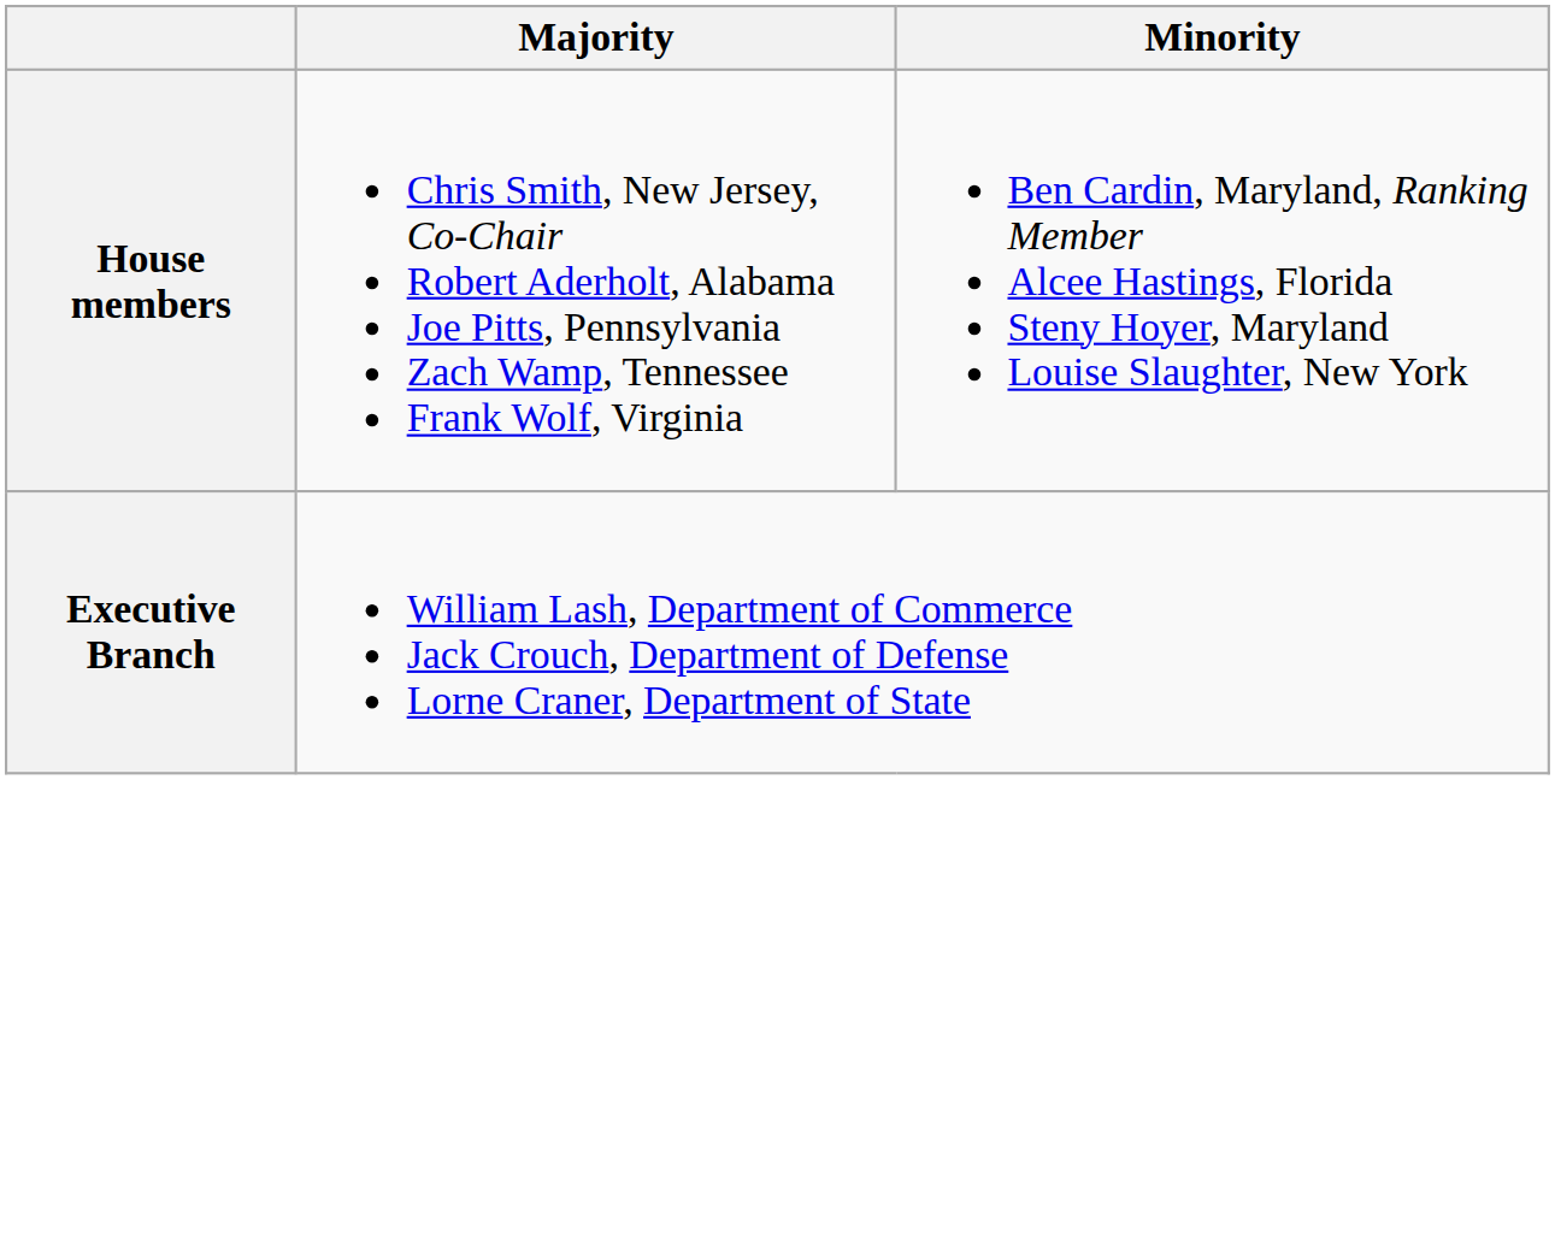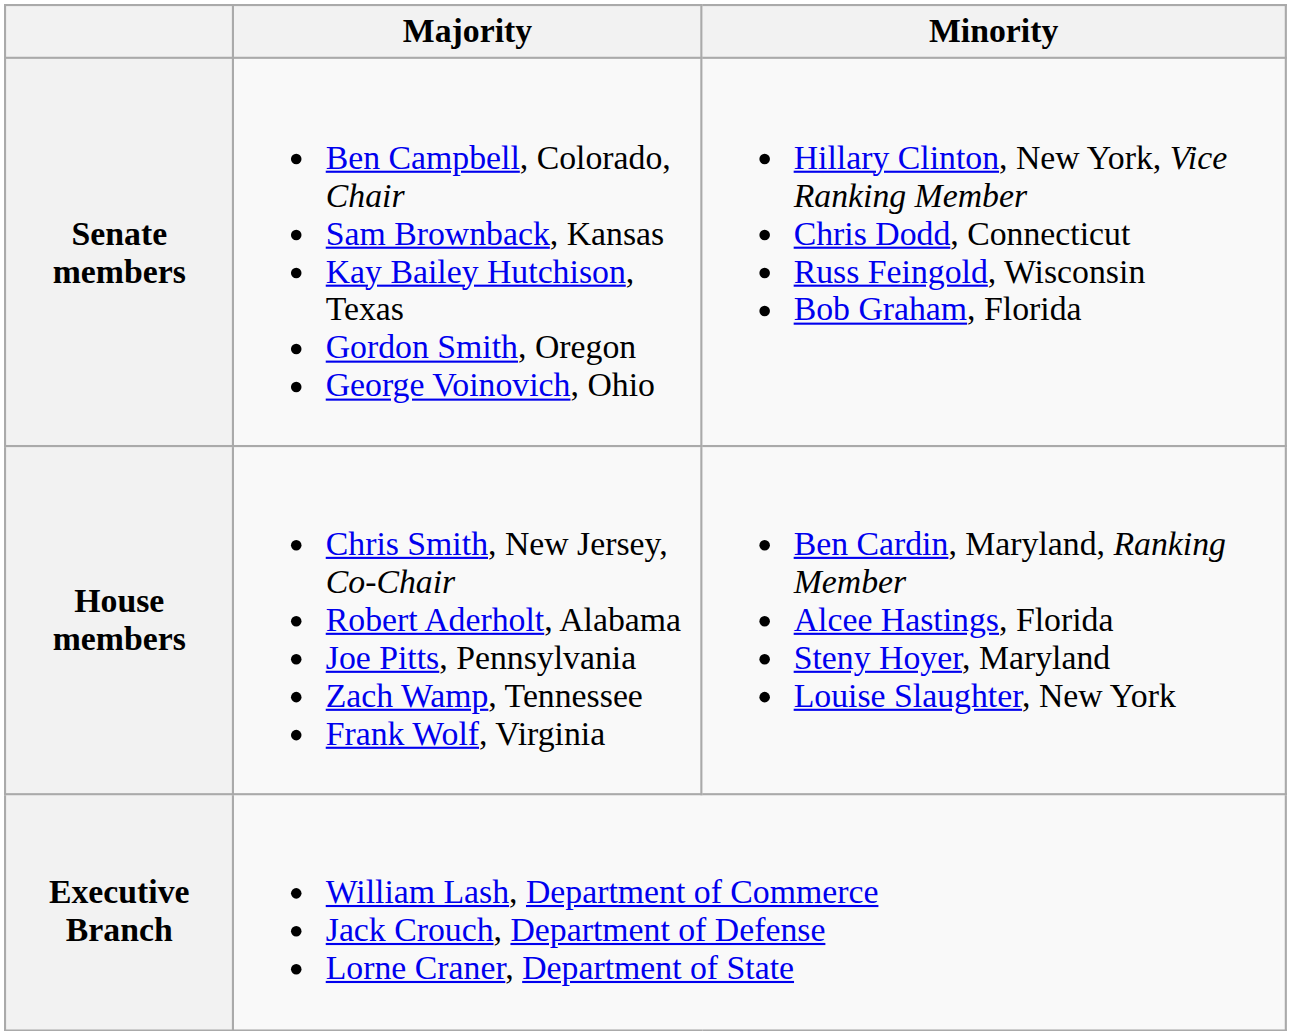 <table class=wikitable>
 <tr>
 <th></th>
 <th>Majority</th>
 <th>Minority</th>
+</tr>
+<tr>
+<th>Senate members</th>
+<td valign="top" ><br><ul><li><a href='#'>Ben Campbell</a>, Colorado, <em>Chair</em></li><li><a href='#'>Sam Brownback</a>, Kansas</li><li><a href='#'>Kay Bailey Hutchison</a>, Texas</li><li><a href='#'>Gordon Smith</a>, Oregon</li><li><a href='#'>George Voinovich</a>, Ohio</li></ul></td>
+<td valign="top" ><br><ul><li><a href='#'>Hillary Clinton</a>, New York, <em>Vice Ranking Member</em></li><li><a href='#'>Chris Dodd</a>, Connecticut</li><li><a href='#'>Russ Feingold</a>, Wisconsin</li><li><a href='#'>Bob Graham</a>, Florida</li></ul></td>
 </tr>
 <tr>
 <th>House members</th>
 <td valign="top" ><br><ul><li><a href='#'>Chris Smith</a>, New Jersey, <em>Co-Chair</em></li><li><a href='#'>Robert Aderholt</a>, Alabama</li><li><a href='#'>Joe Pitts</a>, Pennsylvania</li><li><a href='#'>Zach Wamp</a>, Tennessee</li><li><a href='#'>Frank Wolf</a>, Virginia</li></ul></td>
 <td valign="top" ><br><ul><li><a href='#'>Ben Cardin</a>, Maryland, <em>Ranking Member</em></li><li><a href='#'>Alcee Hastings</a>, Florida</li><li><a href='#'>Steny Hoyer</a>, Maryland</li><li><a href='#'>Louise Slaughter</a>, New York</li></ul></td>
 </tr>
 <tr>
 <th>Executive Branch</th>
 <td colspan=2><br><ul><li><a href='#'>William Lash</a>, <a href='#'>Department of Commerce</a></li><li><a href='#'>Jack Crouch</a>, <a href='#'>Department of Defense</a></li><li><a href='#'>Lorne Craner</a>, <a href='#'>Department of State</a></li></ul></td>
 </tr>
 </table>
